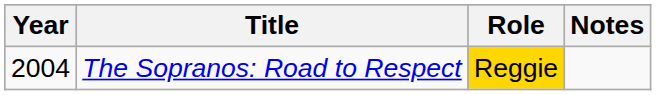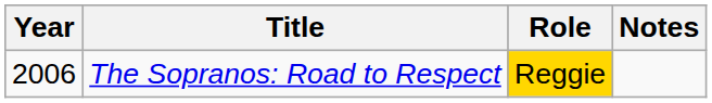 <table class="wikitable">
 <tr>
 <th>Year</th>
 <th>Title</th>
 <th>Role</th>
 <th>Notes</th>
 </tr>
 <tr>
-<td>2004</td>
+<td>2006</td>
 <td><em><a href='#'>The Sopranos: Road to Respect</a></em></td>
 <td style="background: gold;">Reggie</td>
 <td></td>
 </tr>
 </table>
